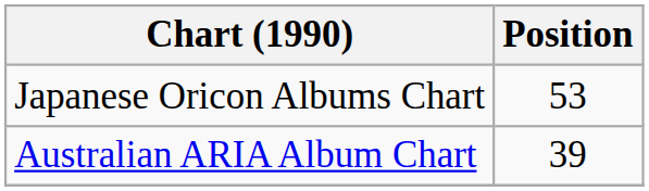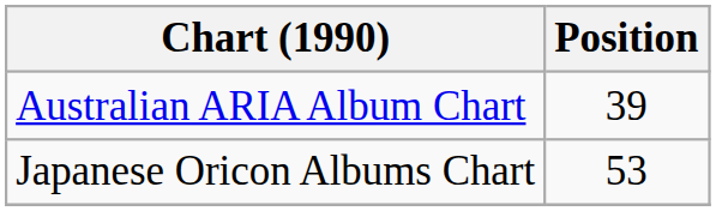 <table class="wikitable sortable" style="text-align:center;">
 <tr>
 <th>Chart (1990)</th>
 <th>Position</th>
 </tr>
 <tr>
+<td align="left"><a href='#'>Australian ARIA Album Chart</a></td>
+<td>39</td>
+</tr>
+<tr>
 <td align="left">Japanese Oricon Albums Chart</td>
 <td>53</td>
 </tr>
 <tr>
-<td align="left"><a href='#'>Australian ARIA Album Chart</a></td>
-<td>39</td>
-</tr>
-<tr>
 </tr>
 </table>
